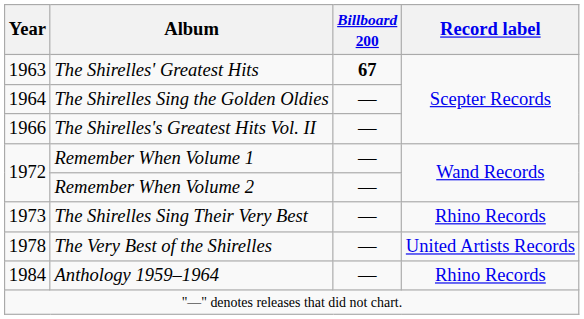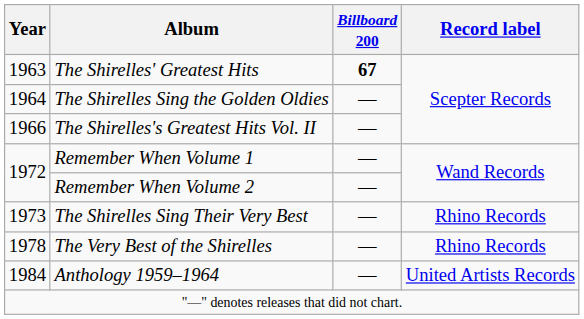 <table class="wikitable" style=text-align:center;>
 <tr>
 <th>Year</th>
 <th>Album</th>
 <th width=50><small><a href='#'><em>Billboard</em> 200</a></small><br></th>
 <th><a href='#'>Record label</a></th>
 </tr>
 <tr>
 <td rowspan="1">1963</td>
 <td align=left><em>The Shirelles' Greatest Hits</em></td>
 <td><strong>67</strong></td>
 <td rowspan="3"><a href='#'>Scepter Records</a></td>
 </tr>
 <tr>
 <td rowspan="1">1964</td>
 <td align=left><em>The Shirelles Sing the Golden Oldies</em></td>
 <td>—</td>
 </tr>
 <tr>
 <td rowspan="1">1966</td>
 <td align=left><em>The Shirelles's Greatest Hits Vol. II</em></td>
 <td>—</td>
 </tr>
 <tr>
 <td rowspan="2">1972</td>
 <td align=left><em>Remember When Volume 1</em></td>
 <td>—</td>
 <td rowspan="2"><a href='#'>Wand Records</a></td>
 </tr>
 <tr>
 <td align=left><em>Remember When Volume 2</em></td>
 <td>—</td>
 </tr>
 <tr>
 <td rowspan="1">1973</td>
 <td align=left><em>The Shirelles Sing Their Very Best</em></td>
 <td>—</td>
 <td rowspan="1"><a href='#'>Rhino Records</a></td>
 </tr>
 <tr>
 <td rowspan="1">1978</td>
 <td align=left><em>The Very Best of the Shirelles</em></td>
 <td>—</td>
-<td rowspan="1"><a href='#'>United Artists Records</a></td>
+<td rowspan="1"><a href='#'>Rhino Records</a></td>
 </tr>
 <tr>
 <td rowspan="1">1984</td>
 <td align=left><em>Anthology 1959–1964</em></td>
 <td>—</td>
-<td rowspan="1"><a href='#'>Rhino Records</a></td>
+<td rowspan="1"><a href='#'>United Artists Records</a></td>
 </tr>
 <tr>
 <td colspan="4" style="text-align:center; font-size:9pt;">"—" denotes releases that did not chart.</td>
 </tr>
 </table>
